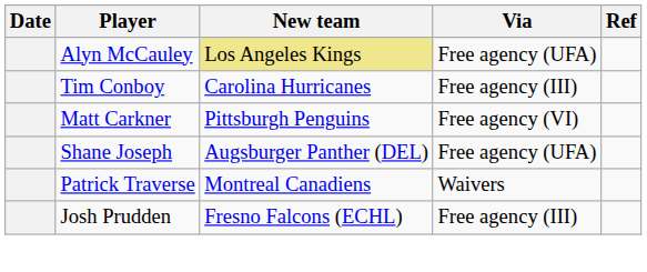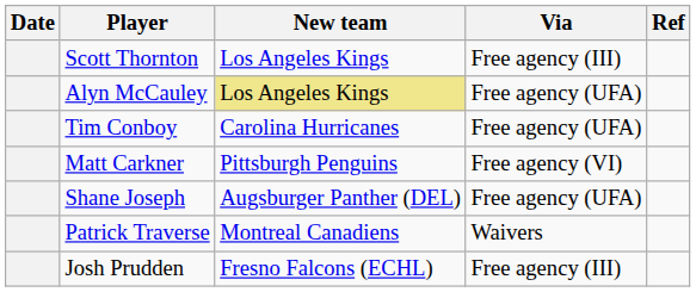 <table class="wikitable plainrowheaders">
 <tr style="background:#ddd; text-align:center;">
 <th>Date</th>
 <th>Player</th>
 <th>New team</th>
 <th>Via</th>
 <th>Ref</th>
+</tr>
+<tr>
+<th scope="row"></th>
+<td><a href='#'>Scott Thornton</a></td>
+<td><a href='#'>Los Angeles Kings</a></td>
+<td>Free agency (III)</td>
+<td></td>
 </tr>
 <tr>
 <th scope="row"></th>
 <td><a href='#'>Alyn McCauley</a></td>
 <td style="background: khaki;">Los Angeles Kings</td>
 <td>Free agency (UFA)</td>
 <td></td>
 </tr>
 <tr>
 <th scope="row"></th>
 <td><a href='#'>Tim Conboy</a></td>
 <td><a href='#'>Carolina Hurricanes</a></td>
-<td>Free agency (III)</td>
+<td>Free agency (UFA)</td>
 <td></td>
 </tr>
 <tr>
 <th scope="row"></th>
 <td><a href='#'>Matt Carkner</a></td>
 <td><a href='#'>Pittsburgh Penguins</a></td>
 <td>Free agency (VI)</td>
 <td></td>
 </tr>
 <tr>
 <th scope="row"></th>
 <td><a href='#'>Shane Joseph</a></td>
 <td><a href='#'>Augsburger Panther</a> (<a href='#'>DEL</a>)</td>
 <td>Free agency (UFA)</td>
 <td></td>
 </tr>
 <tr>
 <th scope="row"></th>
 <td><a href='#'>Patrick Traverse</a></td>
 <td><a href='#'>Montreal Canadiens</a></td>
 <td>Waivers</td>
 <td></td>
 </tr>
 <tr>
 <th scope="row"></th>
 <td>Josh Prudden</td>
 <td><a href='#'>Fresno Falcons</a> (<a href='#'>ECHL</a>)</td>
 <td>Free agency (III)</td>
 <td></td>
 </tr>
 </table>
